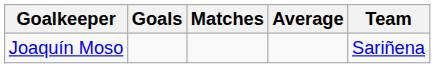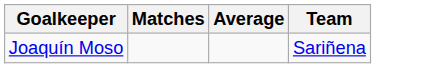 <table class="wikitable">
 <tr>
 <th>Goalkeeper</th>
-<th>Goals</th>
 <th>Matches</th>
 <th>Average</th>
 <th>Team</th>
 </tr>
 <tr>
 <td> <a href='#'>Joaquín Moso</a></td>
 <td></td>
 <td></td>
-<td></td>
 <td><a href='#'>Sariñena</a></td>
 </tr>
 </table>
